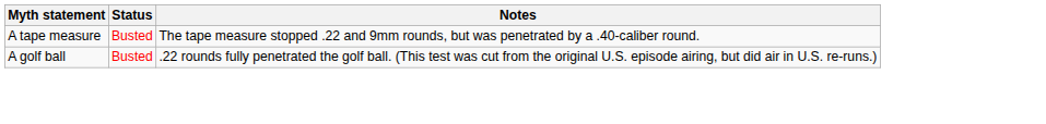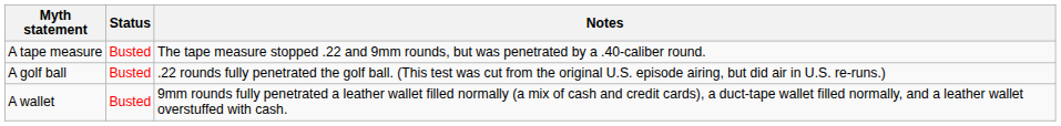 <table class="wikitable plainrowheaders">
 <tr>
 <th>Myth statement</th>
 <th>Status</th>
 <th>Notes</th>
 </tr>
 <tr>
 <td>A tape measure</td>
 <td style="color:red">Busted</td>
 <td>The tape measure stopped .22 and 9mm rounds, but was penetrated by a .40-caliber round.</td>
 </tr>
 <tr>
 <td>A golf ball</td>
 <td style="color:red">Busted</td>
 <td>.22 rounds fully penetrated the golf ball. (This test was cut from the original U.S. episode airing, but did air in U.S. re-runs.)</td>
 </tr>
+<tr>
+<td>A wallet</td>
+<td style="color:red">Busted</td>
+<td>9mm rounds fully penetrated a leather wallet filled normally (a mix of cash and credit cards), a duct-tape wallet filled normally, and a leather wallet overstuffed with cash.</td>
+</tr>
 </table>
